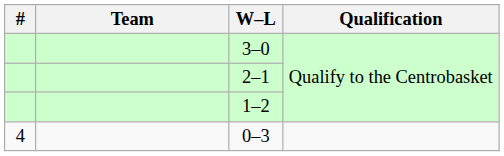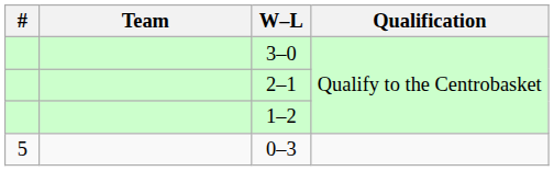 <table class=wikitable style="text-align:center;">
 <tr>
 <th width=20px>#</th>
 <th width=160px>Team</th>
 <th width=40px>W–L</th>
 <th width=180px>Qualification</th>
 </tr>
 <tr bgcolor=#CCFFCC>
 <td></td>
 <td align=left></td>
 <td>3–0</td>
 <td rowspan=3>Qualify to the Centrobasket</td>
 </tr>
 <tr bgcolor=#CCFFCC>
 <td></td>
 <td align=left></td>
 <td>2–1</td>
 </tr>
 <tr bgcolor=#CCFFCC>
 <td></td>
 <td align=left></td>
 <td>1–2</td>
 </tr>
 <tr>
-<td>4</td>
+<td>5</td>
 <td align=left></td>
 <td>0–3</td>
 <td></td>
 </tr>
 </table>
